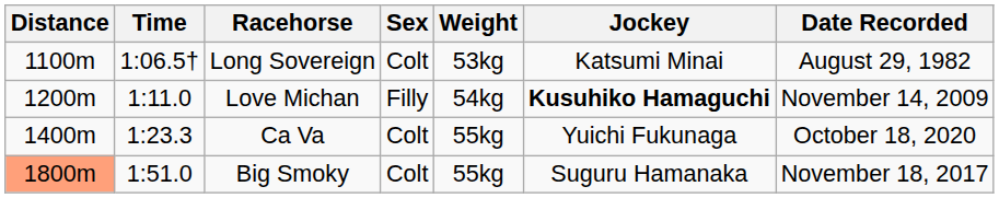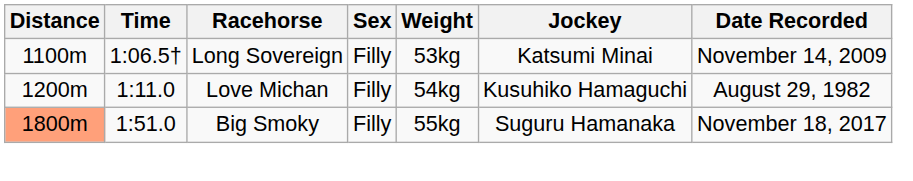 <table class="wikitable" style="text-align: center;">
 <tr>
 <th>Distance</th>
 <th>Time</th>
 <th>Racehorse</th>
 <th>Sex</th>
 <th>Weight</th>
 <th>Jockey</th>
 <th>Date Recorded</th>
 </tr>
 <tr>
 <td>1100m</td>
 <td>1:06.5†</td>
 <td>Long Sovereign</td>
-<td>Colt</td>
+<td>Filly</td>
 <td>53kg</td>
 <td>Katsumi Minai</td>
-<td>August 29, 1982</td>
+<td>November 14, 2009</td>
 </tr>
 <tr>
 <td>1200m</td>
 <td>1:11.0</td>
 <td>Love Michan</td>
 <td>Filly</td>
 <td>54kg</td>
-<td><strong>Kusuhiko Hamaguchi</strong></td>
-<td>November 14, 2009</td>
-</tr>
-<tr>
-<td>1400m</td>
-<td>1:23.3</td>
-<td>Ca Va</td>
-<td>Colt</td>
-<td>55kg</td>
-<td>Yuichi Fukunaga</td>
-<td>October 18, 2020</td>
+<td>Kusuhiko Hamaguchi</td>
+<td>August 29, 1982</td>
 </tr>
 <tr>
 <td style="background: lightsalmon;">1800m</td>
 <td>1:51.0</td>
 <td>Big Smoky</td>
-<td>Colt</td>
+<td>Filly</td>
 <td>55kg</td>
 <td>Suguru Hamanaka</td>
 <td>November 18, 2017</td>
 </tr>
 </table>
